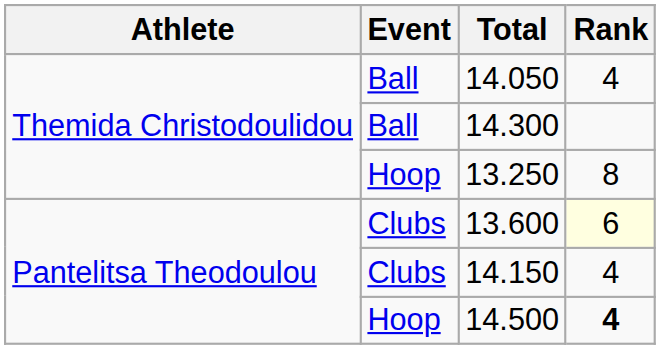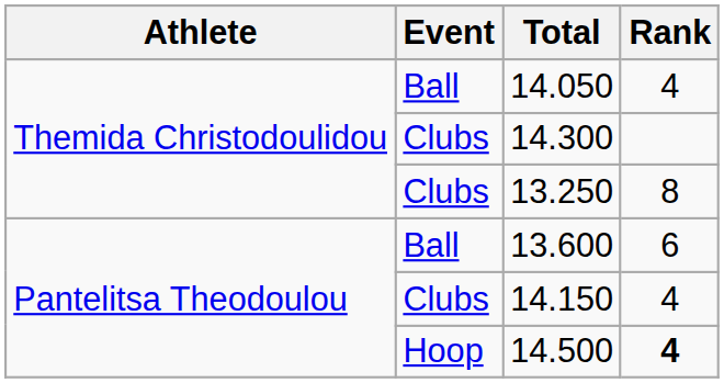 <table class="wikitable" style="font-size:90%">
 <tr>
 <th>Athlete</th>
 <th>Event</th>
 <th>Total</th>
 <th>Rank</th>
 </tr>
 <tr align=center>
 <td align=left rowspan="3"><a href='#'>Themida Christodoulidou</a></td>
 <td align=left><a href='#'>Ball</a></td>
 <td>14.050</td>
 <td>4</td>
 </tr>
 <tr align=center>
-<td align=left><a href='#'>Ball</a></td>
+<td align=left><a href='#'>Clubs</a></td>
 <td>14.300</td>
 <td></td>
 </tr>
 <tr align=center>
-<td align=left><a href='#'>Hoop</a></td>
+<td align=left><a href='#'>Clubs</a></td>
 <td>13.250</td>
 <td>8</td>
 </tr>
 <tr align=center>
 <td align=left rowspan="4"><a href='#'>Pantelitsa Theodoulou</a></td>
-<td align=left><a href='#'>Clubs</a></td>
+<td align=left><a href='#'>Ball</a></td>
 <td>13.600</td>
-<td style="background: lightyellow;">6</td>
+<td>6</td>
 </tr>
 <tr align=center>
 <td align=left><a href='#'>Clubs</a></td>
 <td>14.150</td>
 <td>4</td>
 </tr>
 <tr align=center>
 <td align=left><a href='#'>Hoop</a></td>
 <td>14.500</td>
 <td><strong>4</strong></td>
 </tr>
 </table>
